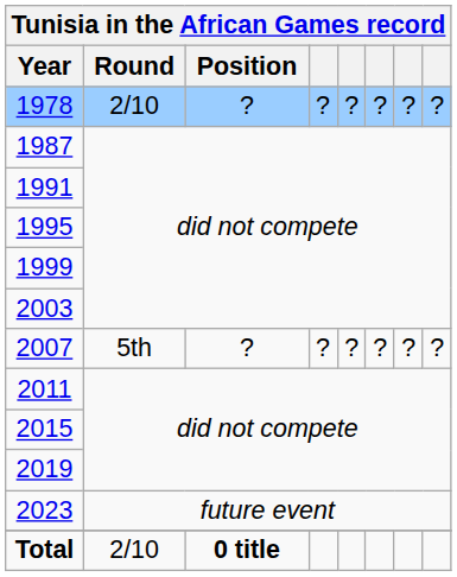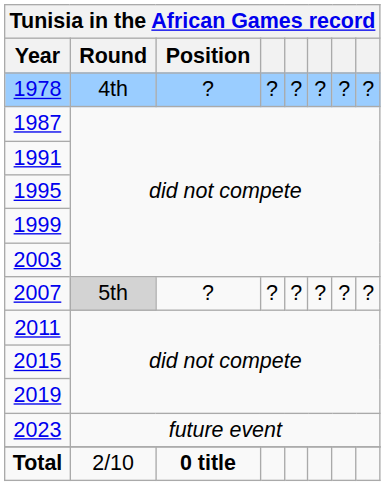 <table class="wikitable" style="text-align: center;">
 <tr>
 <th colspan=10>Tunisia in the <a href='#'>African Games record</a></th>
 </tr>
 <tr>
 <th>Year</th>
 <th>Round</th>
 <th>Position</th>
 <th></th>
 <th></th>
 <th></th>
 <th></th>
 <th></th>
 </tr>
 <tr style="background:#9acdff;">
 <td> <a href='#'>1978</a></td>
-<td>2/10</td>
+<td>4th</td>
 <td>?</td>
 <td>?</td>
 <td>?</td>
 <td>?</td>
 <td>?</td>
 <td>?</td>
 </tr>
 <tr style=>
 <td> <a href='#'>1987</a></td>
 <td colspan=10 rowspan=5><em>did not compete</em></td>
 </tr>
 <tr>
 <td> <a href='#'>1991</a></td>
 </tr>
 <tr>
 <td> <a href='#'>1995</a></td>
 </tr>
 <tr>
 <td> <a href='#'>1999</a></td>
 </tr>
 <tr>
 <td> <a href='#'>2003</a></td>
 </tr>
 <tr>
 <td> <a href='#'>2007</a></td>
-<td>5th</td>
+<td style="background: lightgrey;">5th</td>
 <td>?</td>
 <td>?</td>
 <td>?</td>
 <td>?</td>
 <td>?</td>
 <td>?</td>
 </tr>
 <tr>
 <td> <a href='#'>2011</a></td>
 <td colspan=10 rowspan=3><em>did not compete</em></td>
 </tr>
 <tr>
 <td> <a href='#'>2015</a></td>
 </tr>
 <tr>
 <td> <a href='#'>2019</a></td>
 </tr>
 <tr>
 <td> <a href='#'>2023</a></td>
 <td colspan=10 rowspan=1><em>future event</em></td>
 </tr>
 <tr style=>
 </tr>
 <tr>
 <td><strong>Total</strong></td>
 <td>2/10</td>
 <td><strong>0 title</strong></td>
 <td></td>
 <td></td>
 <td></td>
 <td></td>
 <td></td>
 </tr>
 </table>
